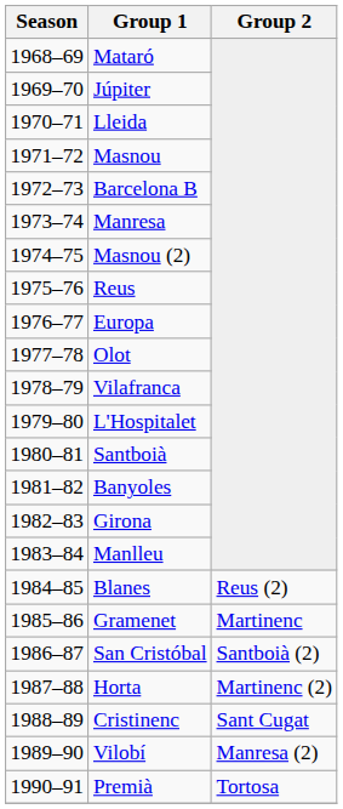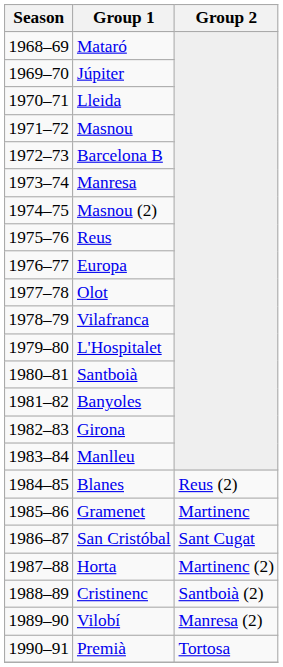 <table class="wikitable">
 <tr>
 <th>Season</th>
 <th>Group 1</th>
 <th>Group 2</th>
 </tr>
 <tr>
 <td>1968–69</td>
 <td><a href='#'>Mataró</a></td>
 <td rowspan="16" style="background:#efefef;"></td>
 </tr>
 <tr>
 <td>1969–70</td>
 <td><a href='#'>Júpiter</a></td>
 </tr>
 <tr>
 <td>1970–71</td>
 <td><a href='#'>Lleida</a></td>
 </tr>
 <tr>
 <td>1971–72</td>
 <td><a href='#'>Masnou</a></td>
 </tr>
 <tr>
 <td>1972–73</td>
 <td><a href='#'>Barcelona B</a></td>
 </tr>
 <tr>
 <td>1973–74</td>
 <td><a href='#'>Manresa</a></td>
 </tr>
 <tr>
 <td>1974–75</td>
 <td><a href='#'>Masnou</a> (2)</td>
 </tr>
 <tr>
 <td>1975–76</td>
 <td><a href='#'>Reus</a></td>
 </tr>
 <tr>
 <td>1976–77</td>
 <td><a href='#'>Europa</a></td>
 </tr>
 <tr>
 <td>1977–78</td>
 <td><a href='#'>Olot</a></td>
 </tr>
 <tr>
 <td>1978–79</td>
 <td><a href='#'>Vilafranca</a></td>
 </tr>
 <tr>
 <td>1979–80</td>
 <td><a href='#'>L'Hospitalet</a></td>
 </tr>
 <tr>
 <td>1980–81</td>
 <td><a href='#'>Santboià</a></td>
 </tr>
 <tr>
 <td>1981–82</td>
 <td><a href='#'>Banyoles</a></td>
 </tr>
 <tr>
 <td>1982–83</td>
 <td><a href='#'>Girona</a></td>
 </tr>
 <tr>
 <td>1983–84</td>
 <td><a href='#'>Manlleu</a></td>
 </tr>
 <tr>
 <td>1984–85</td>
 <td><a href='#'>Blanes</a></td>
 <td><a href='#'>Reus</a> (2)</td>
 </tr>
 <tr>
 <td>1985–86</td>
 <td><a href='#'>Gramenet</a></td>
 <td><a href='#'>Martinenc</a></td>
 </tr>
 <tr>
 <td>1986–87</td>
 <td><a href='#'>San Cristóbal</a></td>
-<td><a href='#'>Santboià</a> (2)</td>
+<td><a href='#'>Sant Cugat</a></td>
 </tr>
 <tr>
 <td>1987–88</td>
 <td><a href='#'>Horta</a></td>
 <td><a href='#'>Martinenc</a> (2)</td>
 </tr>
 <tr>
 <td>1988–89</td>
 <td><a href='#'>Cristinenc</a></td>
-<td><a href='#'>Sant Cugat</a></td>
+<td><a href='#'>Santboià</a> (2)</td>
 </tr>
 <tr>
 <td>1989–90</td>
 <td><a href='#'>Vilobí</a></td>
 <td><a href='#'>Manresa</a> (2)</td>
 </tr>
 <tr>
 <td>1990–91</td>
 <td><a href='#'>Premià</a></td>
 <td><a href='#'>Tortosa</a></td>
 </tr>
 <tr>
 </tr>
 </table>
